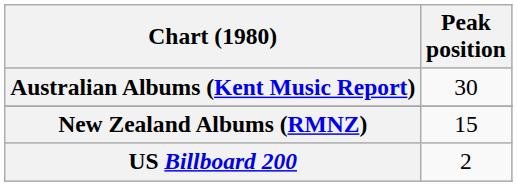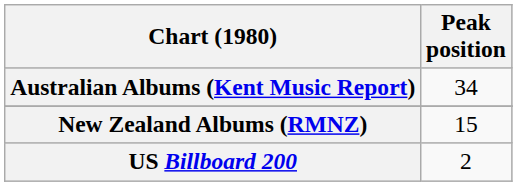 <table class="wikitable sortable plainrowheaders" style="text-align:center">
 <tr>
 <th scope="col">Chart (1980)</th>
 <th scope="col">Peak<br> position</th>
 </tr>
 <tr>
 <th scope="row">Australian Albums (<a href='#'>Kent Music Report</a>)</th>
-<td>30</td>
+<td>34</td>
 </tr>
 <tr>
 </tr>
 <tr>
 <th scope="row">New Zealand Albums (<a href='#'>RMNZ</a>)</th>
 <td>15</td>
 </tr>
 <tr>
 <th scope="row">US <em><a href='#'>Billboard 200</a></em></th>
 <td>2</td>
 </tr>
 </table>
